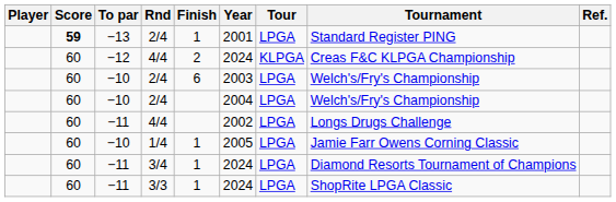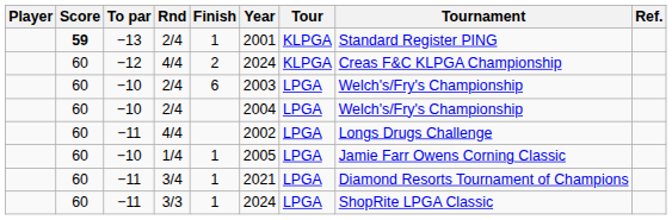 <table class="wikitable sortable">
 <tr>
 <th>Player</th>
 <th>Score</th>
 <th>To par</th>
 <th>Rnd</th>
 <th data-sort-type="number">Finish</th>
 <th>Year</th>
 <th>Tour</th>
 <th>Tournament</th>
 <th>Ref.</th>
 </tr>
 <tr>
 <td></td>
 <td align=center><strong>59</strong></td>
 <td align=center>−13</td>
 <td align=center>2/4</td>
 <td align=center>1</td>
 <td align=center>2001</td>
-<td><a href='#'>LPGA</a></td>
+<td><a href='#'>KLPGA</a></td>
 <td><a href='#'>Standard Register PING</a></td>
 <td></td>
 </tr>
 <tr>
 <td></td>
 <td align=center>60</td>
 <td align=center>−12</td>
 <td align=center>4/4</td>
 <td align=center>2</td>
 <td align=center>2024</td>
 <td><a href='#'>KLPGA</a></td>
 <td><a href='#'>Creas F&C KLPGA Championship</a></td>
 <td></td>
 </tr>
 <tr>
 <td></td>
 <td align=center>60</td>
 <td align=center>−10</td>
 <td align=center>2/4</td>
 <td align=center>6</td>
 <td align=center>2003</td>
 <td><a href='#'>LPGA</a></td>
 <td><a href='#'>Welch's/Fry's Championship</a></td>
 <td></td>
 </tr>
 <tr>
 <td></td>
 <td align=center>60</td>
 <td align=center>−10</td>
 <td align=center>2/4</td>
 <td align=center></td>
 <td align=center>2004</td>
 <td><a href='#'>LPGA</a></td>
 <td><a href='#'>Welch's/Fry's Championship</a></td>
 <td></td>
 </tr>
 <tr>
 <td></td>
 <td align=center>60</td>
 <td align=center>−11</td>
 <td align=center>4/4</td>
 <td align=center></td>
 <td align=center>2002</td>
 <td><a href='#'>LPGA</a></td>
 <td><a href='#'>Longs Drugs Challenge</a></td>
 <td></td>
 </tr>
 <tr>
 <td></td>
 <td align=center>60</td>
 <td align=center>−10</td>
 <td align=center>1/4</td>
 <td align=center>1</td>
 <td align=center>2005</td>
 <td><a href='#'>LPGA</a></td>
 <td><a href='#'>Jamie Farr Owens Corning Classic</a></td>
 <td></td>
 </tr>
 <tr>
 <td></td>
 <td align=center>60</td>
 <td align=center>−11</td>
 <td align=center>3/4</td>
 <td align=center>1</td>
-<td align=center>2024</td>
+<td align=center>2021</td>
 <td><a href='#'>LPGA</a></td>
 <td><a href='#'>Diamond Resorts Tournament of Champions</a></td>
 <td></td>
 </tr>
 <tr>
 <td></td>
 <td align=center>60</td>
 <td align=center>−11</td>
 <td align=center>3/3</td>
 <td align=center>1</td>
 <td align=center>2024</td>
 <td><a href='#'>LPGA</a></td>
 <td><a href='#'>ShopRite LPGA Classic</a></td>
 <td></td>
 </tr>
 </table>
